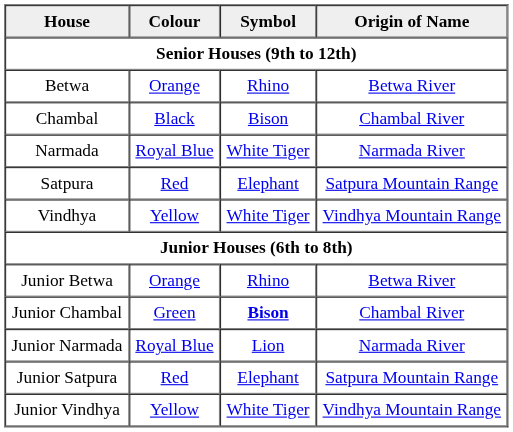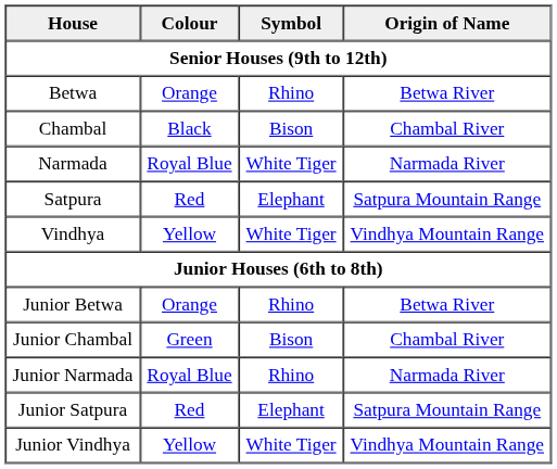 <table border="1" cellpadding="5" cellspacing="0" style="text-align:center">
 <tr>
 <th style="background:#efefef;">House</th>
 <th style="background:#efefef;">Colour</th>
 <th style="background:#efefef;">Symbol</th>
 <th style="background:#efefef;">Origin of Name</th>
 </tr>
 <tr>
 <td colspan="4" style="text-align:center"><strong>Senior Houses (9th to 12th)</strong></td>
 </tr>
 <tr>
 <td style="text-align:center">Betwa</td>
 <td style="text-align:center" style="background:#FFA500;"><a href='#'>Orange</a></td>
 <td style="text-align:center"><a href='#'>Rhino</a></td>
 <td style="text-align:center"><a href='#'>Betwa River</a></td>
 </tr>
 <tr>
 <td style="text-align:center">Chambal</td>
 <td style="text-align:center" style="background:#008000;"><a href='#'>Black</a></td>
 <td style="text-align:center"><a href='#'>Bison</a></td>
 <td style="text-align:center"><a href='#'>Chambal River</a></td>
 </tr>
 <tr>
 <td style="text-align:center">Narmada</td>
 <td style="text-align:center" style="background:#0000FF;"><a href='#'>Royal Blue</a></td>
 <td style="text-align:center"><a href='#'>White Tiger</a></td>
 <td style="text-align:center"><a href='#'>Narmada River</a></td>
 </tr>
 <tr>
 <td style="text-align:center">Satpura</td>
 <td style="text-align:center" style="background:#FF0000;"><a href='#'>Red</a></td>
 <td style="text-align:center"><a href='#'>Elephant</a></td>
 <td style="text-align:center"><a href='#'>Satpura Mountain Range</a></td>
 </tr>
 <tr>
 <td style="text-align:center">Vindhya</td>
 <td style="text-align:center" style="background:#FFFF00;"><a href='#'>Yellow</a></td>
 <td style="text-align:center"><a href='#'>White Tiger</a></td>
 <td style="text-align:center"><a href='#'>Vindhya Mountain Range</a></td>
 </tr>
 <tr>
 <td colspan="4" style="text-align:center"><strong>Junior Houses (6th to 8th)</strong></td>
 </tr>
 <tr>
 <td style="text-align:center">Junior Betwa</td>
 <td style="text-align:center" style="background:#FFA500;"><a href='#'>Orange</a></td>
 <td style="text-align:center"><a href='#'>Rhino</a></td>
 <td style="text-align:center"><a href='#'>Betwa River</a></td>
 </tr>
 <tr>
 <td style="text-align:center">Junior Chambal</td>
 <td style="text-align:center" style="background:#008000;"><a href='#'>Green</a></td>
-<td style="text-align:center"><strong><a href='#'>Bison</a></strong></td>
+<td style="text-align:center"><a href='#'>Bison</a></td>
 <td style="text-align:center"><a href='#'>Chambal River</a></td>
 </tr>
 <tr>
 <td style="text-align:center">Junior Narmada</td>
 <td style="text-align:center" style="background:#0000FF;"><a href='#'>Royal Blue</a></td>
-<td style="text-align:center"><a href='#'>Lion</a></td>
+<td style="text-align:center"><a href='#'>Rhino</a></td>
 <td style="text-align:center"><a href='#'>Narmada River</a></td>
 </tr>
 <tr>
 <td style="text-align:center">Junior Satpura</td>
 <td style="text-align:center" style="background:#FF0000;"><a href='#'>Red</a></td>
 <td style="text-align:center"><a href='#'>Elephant</a></td>
 <td style="text-align:center"><a href='#'>Satpura Mountain Range</a></td>
 </tr>
 <tr>
 <td style="text-align:center">Junior Vindhya</td>
 <td style="text-align:center" style="background:#FFFF00;"><a href='#'>Yellow</a></td>
 <td style="text-align:center"><a href='#'>White Tiger</a></td>
 <td style="text-align:center"><a href='#'>Vindhya Mountain Range</a></td>
 </tr>
 </table>
